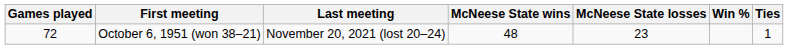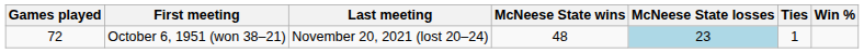 <table class="wikitable" style="margin:1em auto;">
 <tr>
 <th>Games played</th>
 <th>First meeting</th>
 <th>Last meeting</th>
 <th>McNeese State wins</th>
 <th>McNeese State losses</th>
+<th>Ties</th>
 <th>Win %</th>
-<th>Ties</th>
 </tr>
 <tr style="text-align:center;">
 <td>72</td>
 <td>October 6, 1951 (won 38–21)</td>
 <td>November 20, 2021 (lost 20–24)</td>
 <td>48</td>
-<td>23</td>
+<td style="background: lightblue;">23</td>
+<td>1</td>
 <td></td>
-<td>1</td>
 </tr>
 </table>
